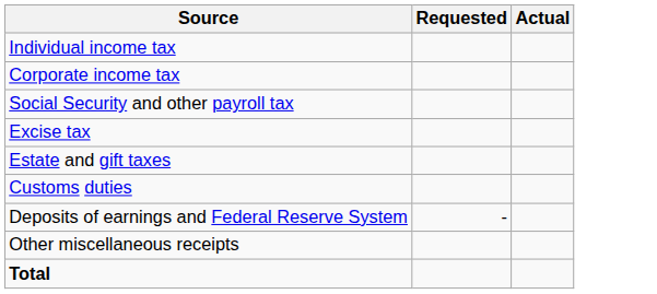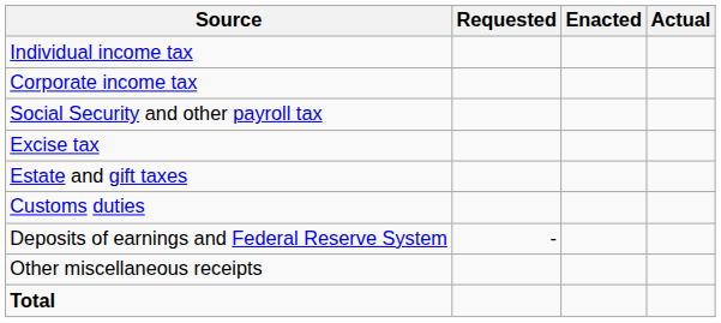 <table class="wikitable sortable">
 <tr>
 <th>Source</th>
 <th>Requested</th>
+<th>Enacted</th>
 <th>Actual</th>
 </tr>
 <tr>
 <td><a href='#'>Individual income tax</a></td>
+<td style="text-align:right"></td>
 <td style="text-align:right"></td>
 <td style="text-align:right"></td>
 </tr>
 <tr>
 <td><a href='#'>Corporate income tax</a></td>
 <td style="text-align:right"></td>
 <td style="text-align:right"></td>
+<td style="text-align:right"></td>
 </tr>
 <tr>
 <td><a href='#'>Social Security</a> and other <a href='#'>payroll tax</a></td>
+<td style="text-align:right"></td>
 <td style="text-align:right"></td>
 <td style="text-align:right"></td>
 </tr>
 <tr>
 <td><a href='#'>Excise tax</a></td>
 <td style="text-align:right"></td>
 <td style="text-align:right"></td>
+<td style="text-align:right"></td>
 </tr>
 <tr>
 <td><a href='#'>Estate</a> and <a href='#'>gift taxes</a></td>
+<td style="text-align:right"></td>
 <td style="text-align:right"></td>
 <td style="text-align:right"></td>
 </tr>
 <tr>
 <td><a href='#'>Customs</a> <a href='#'>duties</a></td>
 <td style="text-align:right"></td>
 <td style="text-align:right"></td>
+<td style="text-align:right"></td>
 </tr>
 <tr>
 <td>Deposits of earnings and <a href='#'>Federal Reserve System</a></td>
 <td style="text-align:right">-</td>
 <td style="text-align:right"></td>
+<td style="text-align:right"></td>
 </tr>
 <tr>
 <td>Other miscellaneous receipts</td>
+<td style="text-align:right"></td>
 <td style="text-align:right"></td>
 <td style="text-align:right"></td>
 </tr>
 <tr class="sortbottom">
 <td><strong>Total</strong></td>
 <td style="text-align:right"><strong></strong></td>
 <td style="text-align:right"><strong></strong></td>
+<td style="text-align:right"><strong></strong></td>
 </tr>
 </table>
